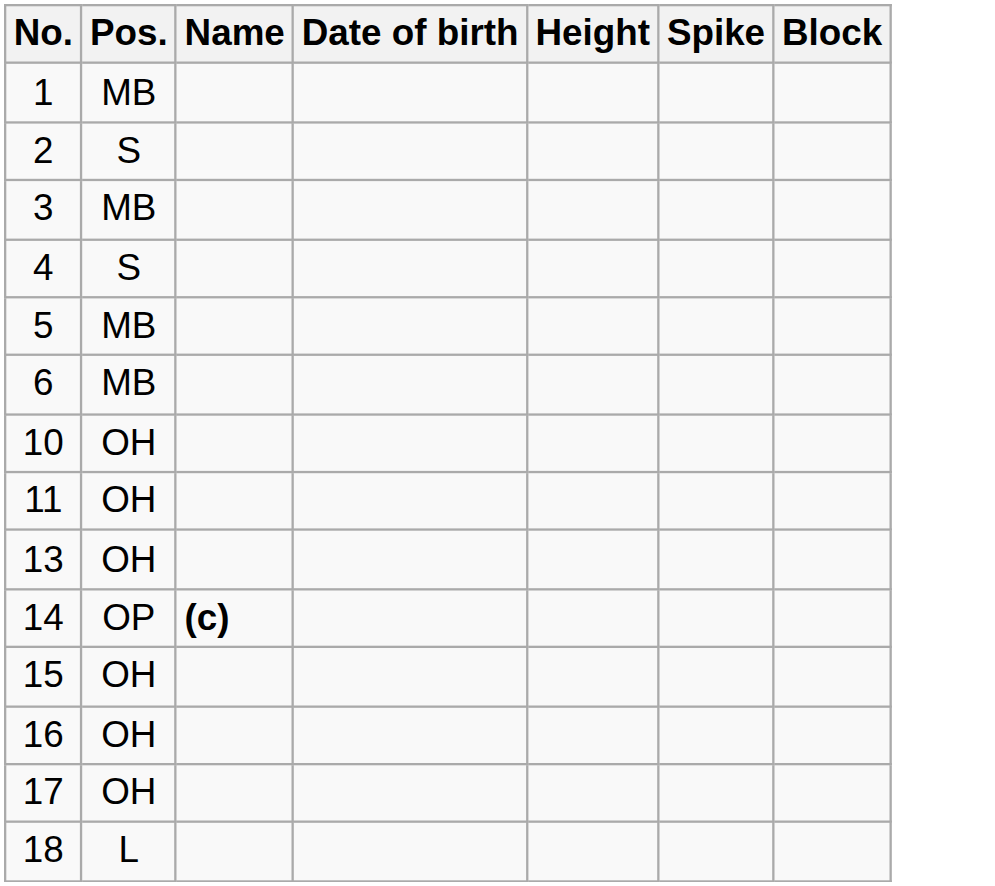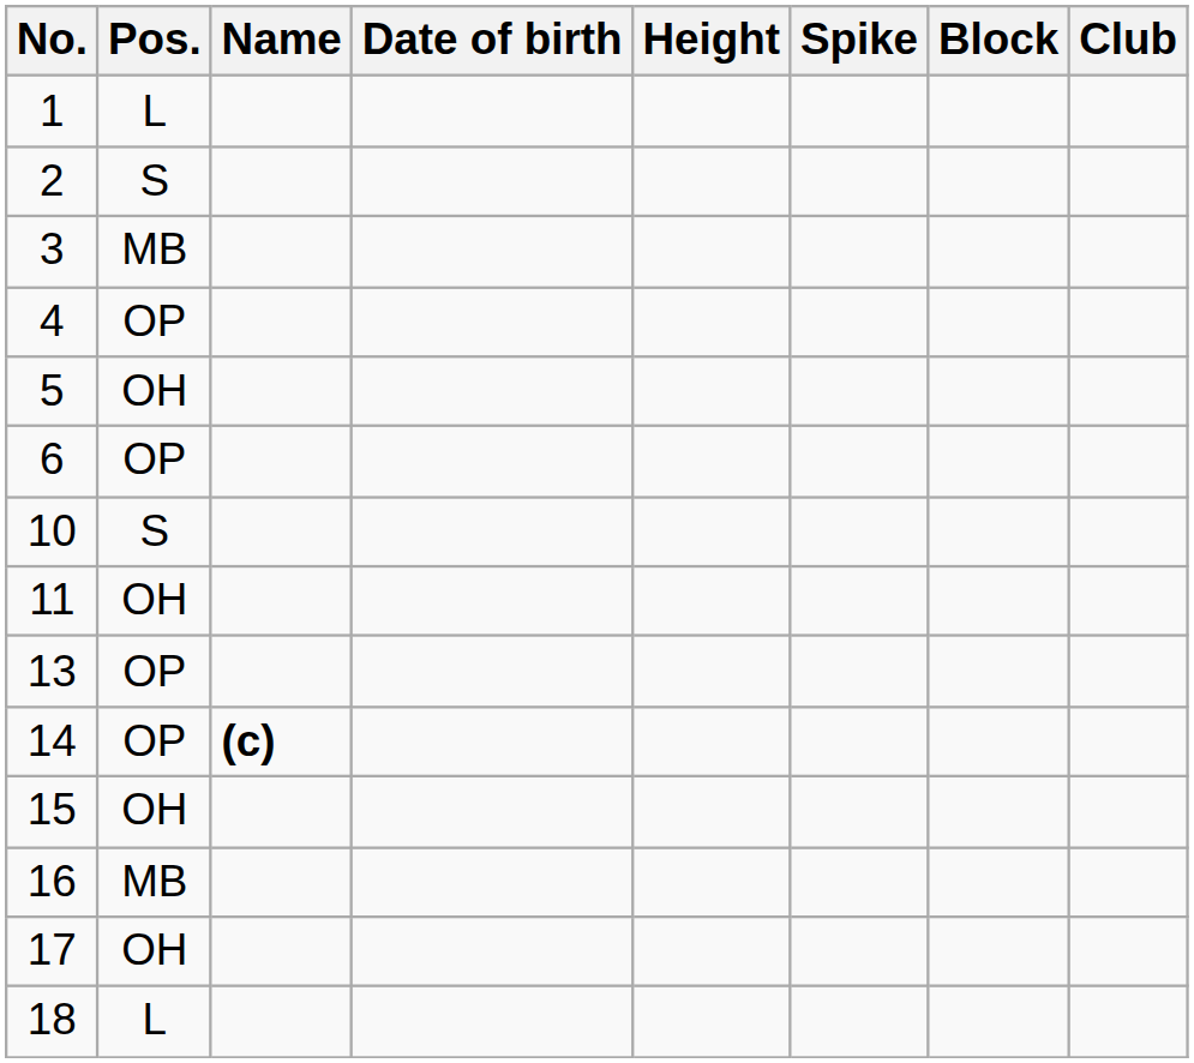 <table class="wikitable sortable" style="text-align:center">
 <tr>
 <th>No.</th>
 <th>Pos.</th>
 <th>Name</th>
 <th>Date of birth</th>
 <th>Height</th>
 <th>Spike</th>
 <th>Block</th>
+<th>Club</th>
 </tr>
 <tr>
 <td>1</td>
-<td>MB</td>
+<td>L</td>
 <td align=left></td>
 <td align=left></td>
+<td></td>
 <td></td>
 <td></td>
 <td></td>
 </tr>
 <tr>
 <td>2</td>
 <td>S</td>
 <td align=left></td>
 <td align=left></td>
 <td></td>
 <td></td>
 <td></td>
+<td></td>
 </tr>
 <tr>
 <td>3</td>
 <td>MB</td>
 <td align=left></td>
 <td align=left></td>
 <td></td>
 <td></td>
 <td></td>
+<td></td>
 </tr>
 <tr>
 <td>4</td>
-<td>S</td>
+<td>OP</td>
 <td align=left></td>
 <td align=left></td>
+<td></td>
 <td></td>
 <td></td>
 <td></td>
 </tr>
 <tr>
 <td>5</td>
-<td>MB</td>
+<td>OH</td>
 <td align=left></td>
 <td align=left></td>
+<td></td>
 <td></td>
 <td></td>
 <td></td>
 </tr>
 <tr>
 <td>6</td>
-<td>MB</td>
+<td>OP</td>
 <td align=left></td>
 <td align=left></td>
+<td></td>
 <td></td>
 <td></td>
 <td></td>
 </tr>
 <tr>
 <td>10</td>
-<td>OH</td>
+<td>S</td>
 <td align=left></td>
 <td align=left></td>
+<td></td>
 <td></td>
 <td></td>
 <td></td>
 </tr>
 <tr>
 <td>11</td>
 <td>OH</td>
 <td align=left></td>
 <td align=left></td>
 <td></td>
 <td></td>
 <td></td>
+<td></td>
 </tr>
 <tr>
 <td>13</td>
-<td>OH</td>
+<td>OP</td>
 <td align=left></td>
 <td align=left></td>
+<td></td>
 <td></td>
 <td></td>
 <td></td>
 </tr>
 <tr>
 <td>14</td>
 <td>OP</td>
 <td align=left><strong> (c)</strong></td>
 <td align=left></td>
 <td></td>
 <td></td>
 <td></td>
+<td></td>
 </tr>
 <tr>
 <td>15</td>
 <td>OH</td>
 <td align=left></td>
 <td align=left></td>
 <td></td>
 <td></td>
 <td></td>
+<td></td>
 </tr>
 <tr>
 <td>16</td>
-<td>OH</td>
+<td>MB</td>
 <td align=left></td>
 <td align=left></td>
+<td></td>
 <td></td>
 <td></td>
 <td></td>
 </tr>
 <tr>
 <td>17</td>
 <td>OH</td>
 <td align=left></td>
 <td align=left></td>
 <td></td>
 <td></td>
 <td></td>
+<td></td>
 </tr>
 <tr>
 <td>18</td>
 <td>L</td>
 <td align=left></td>
 <td align=left></td>
 <td></td>
 <td></td>
 <td></td>
+<td></td>
 </tr>
 </table>
